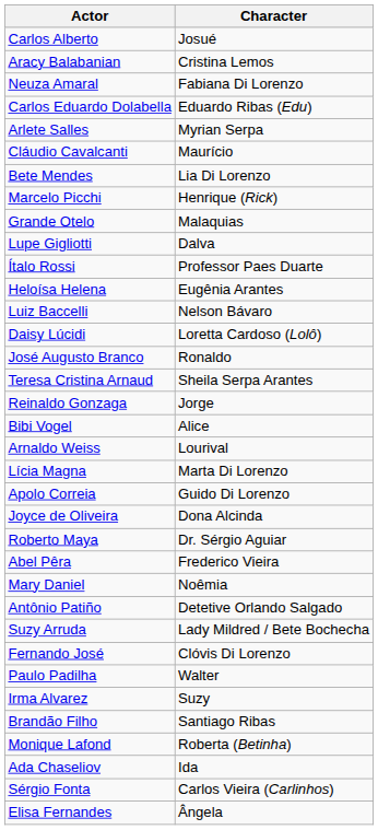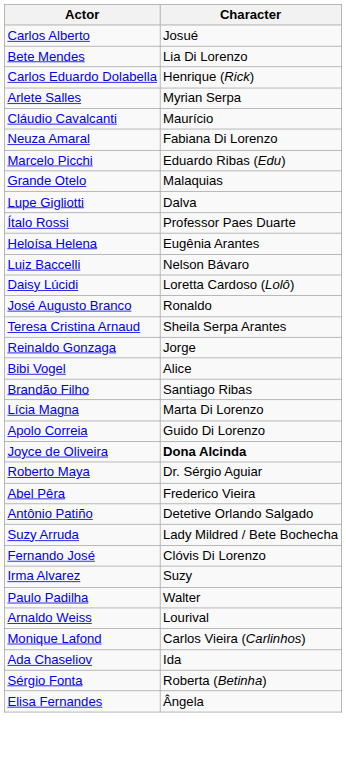 <table class="wikitable sortable">
 <tr style="background:#ccc;">
 <th>Actor</th>
 <th>Character</th>
 </tr>
 <tr>
 <td><a href='#'>Carlos Alberto</a></td>
 <td>Josué</td>
 </tr>
 <tr>
-<td><a href='#'>Aracy Balabanian</a></td>
-<td>Cristina Lemos</td>
-</tr>
-<tr>
-<td><a href='#'>Neuza Amaral</a></td>
-<td>Fabiana Di Lorenzo</td>
+<td><a href='#'>Bete Mendes</a></td>
+<td>Lia Di Lorenzo</td>
 </tr>
 <tr>
 <td><a href='#'>Carlos Eduardo Dolabella</a></td>
-<td>Eduardo Ribas (<em>Edu</em>)</td>
+<td>Henrique (<em>Rick</em>)</td>
 </tr>
 <tr>
 <td><a href='#'>Arlete Salles</a></td>
 <td>Myrian Serpa</td>
 </tr>
 <tr>
 <td><a href='#'>Cláudio Cavalcanti</a></td>
 <td>Maurício</td>
 </tr>
 <tr>
-<td><a href='#'>Bete Mendes</a></td>
-<td>Lia Di Lorenzo</td>
+<td><a href='#'>Neuza Amaral</a></td>
+<td>Fabiana Di Lorenzo</td>
 </tr>
 <tr>
 <td><a href='#'>Marcelo Picchi</a></td>
-<td>Henrique (<em>Rick</em>)</td>
+<td>Eduardo Ribas (<em>Edu</em>)</td>
 </tr>
 <tr>
 <td><a href='#'>Grande Otelo</a></td>
 <td>Malaquias</td>
 </tr>
 <tr>
 <td><a href='#'>Lupe Gigliotti</a></td>
 <td>Dalva</td>
 </tr>
 <tr>
 <td><a href='#'>Ítalo Rossi</a></td>
 <td>Professor Paes Duarte</td>
 </tr>
 <tr>
 <td><a href='#'>Heloísa Helena</a></td>
 <td>Eugênia Arantes</td>
 </tr>
 <tr>
 <td><a href='#'>Luiz Baccelli</a></td>
 <td>Nelson Bávaro</td>
 </tr>
 <tr>
 <td><a href='#'>Daisy Lúcidi</a></td>
 <td>Loretta Cardoso (<em>Lolô</em>)</td>
 </tr>
 <tr>
 <td><a href='#'>José Augusto Branco</a></td>
 <td>Ronaldo</td>
 </tr>
 <tr>
 <td><a href='#'>Teresa Cristina Arnaud</a></td>
 <td>Sheila Serpa Arantes</td>
 </tr>
 <tr>
 <td><a href='#'>Reinaldo Gonzaga</a></td>
 <td>Jorge</td>
 </tr>
 <tr>
 <td><a href='#'>Bibi Vogel</a></td>
 <td>Alice</td>
 </tr>
 <tr>
-<td><a href='#'>Arnaldo Weiss</a></td>
-<td>Lourival</td>
+<td><a href='#'>Brandão Filho</a></td>
+<td>Santiago Ribas</td>
 </tr>
 <tr>
 <td><a href='#'>Lícia Magna</a></td>
 <td>Marta Di Lorenzo</td>
 </tr>
 <tr>
 <td><a href='#'>Apolo Correia</a></td>
 <td>Guido Di Lorenzo</td>
 </tr>
 <tr>
 <td><a href='#'>Joyce de Oliveira</a></td>
-<td>Dona Alcinda</td>
+<td><strong>Dona Alcinda</strong></td>
 </tr>
 <tr>
 <td><a href='#'>Roberto Maya</a></td>
 <td>Dr. Sérgio Aguiar</td>
 </tr>
 <tr>
 <td><a href='#'>Abel Pêra</a></td>
 <td>Frederico Vieira</td>
-</tr>
-<tr>
-<td><a href='#'>Mary Daniel</a></td>
-<td>Noêmia</td>
 </tr>
 <tr>
 <td><a href='#'>Antônio Patiño</a></td>
 <td>Detetive Orlando Salgado</td>
 </tr>
 <tr>
 <td><a href='#'>Suzy Arruda</a></td>
 <td>Lady Mildred / Bete Bochecha</td>
 </tr>
 <tr>
 <td><a href='#'>Fernando José</a></td>
 <td>Clóvis Di Lorenzo</td>
 </tr>
 <tr>
+<td><a href='#'>Irma Alvarez</a></td>
+<td>Suzy</td>
+</tr>
+<tr>
 <td><a href='#'>Paulo Padilha</a></td>
 <td>Walter</td>
 </tr>
 <tr>
-<td><a href='#'>Irma Alvarez</a></td>
-<td>Suzy</td>
-</tr>
-<tr>
-<td><a href='#'>Brandão Filho</a></td>
-<td>Santiago Ribas</td>
+<td><a href='#'>Arnaldo Weiss</a></td>
+<td>Lourival</td>
 </tr>
 <tr>
 <td><a href='#'>Monique Lafond</a></td>
-<td>Roberta (<em>Betinha</em>)</td>
+<td>Carlos Vieira (<em>Carlinhos</em>)</td>
 </tr>
 <tr>
 <td><a href='#'>Ada Chaseliov</a></td>
 <td>Ida</td>
 </tr>
 <tr>
 <td><a href='#'>Sérgio Fonta</a></td>
-<td>Carlos Vieira (<em>Carlinhos</em>)</td>
+<td>Roberta (<em>Betinha</em>)</td>
 </tr>
 <tr>
 <td><a href='#'>Elisa Fernandes</a></td>
 <td>Ângela</td>
 </tr>
 </table>
